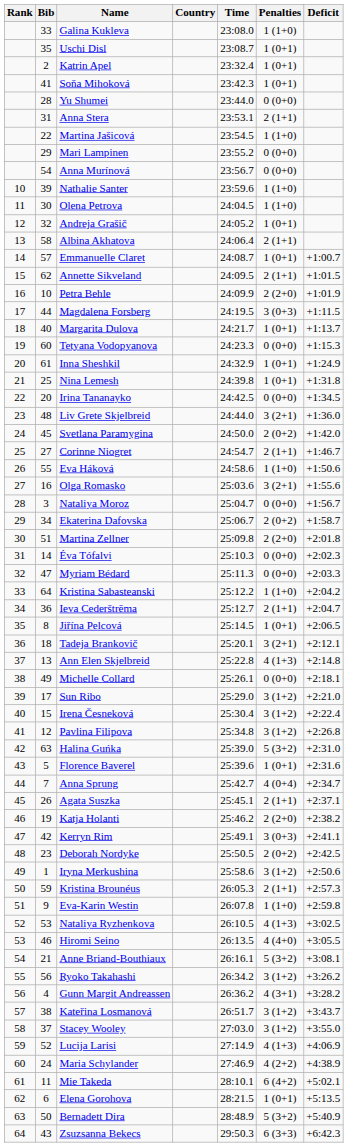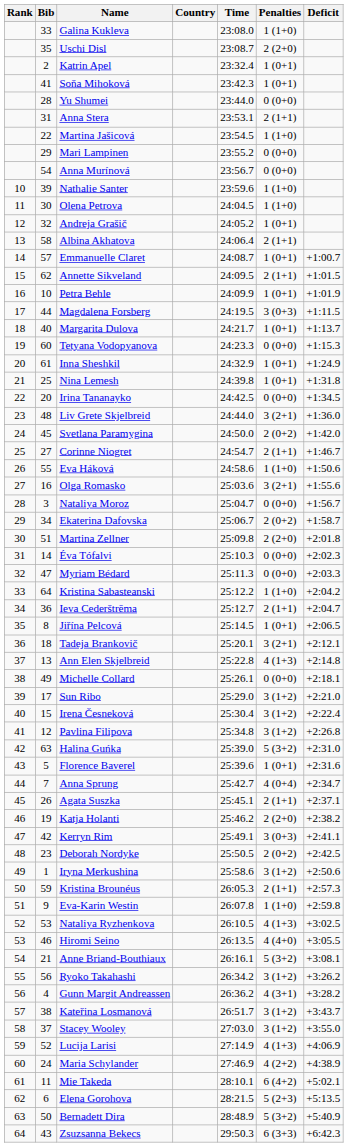 <table class="wikitable sortable" style="text-align:center">
 <tr>
 <th>Rank</th>
 <th>Bib</th>
 <th>Name</th>
 <th>Country</th>
 <th>Time</th>
 <th>Penalties</th>
 <th>Deficit</th>
 </tr>
 <tr>
 <td></td>
 <td>33</td>
 <td align=left><a href='#'>Galina Kukleva</a></td>
 <td align=left></td>
 <td>23:08.0</td>
 <td>1 (1+0)</td>
 <td></td>
 </tr>
 <tr>
 <td></td>
 <td>35</td>
 <td align=left><a href='#'>Uschi Disl</a></td>
 <td align=left></td>
 <td>23:08.7</td>
-<td>1 (0+1)</td>
+<td>2 (2+0)</td>
 <td></td>
 </tr>
 <tr>
 <td></td>
 <td>2</td>
 <td align=left><a href='#'>Katrin Apel</a></td>
 <td align=left></td>
 <td>23:32.4</td>
 <td>1 (0+1)</td>
 <td></td>
 </tr>
 <tr>
 <td></td>
 <td>41</td>
 <td align=left><a href='#'>Soňa Mihoková</a></td>
 <td align=left></td>
 <td>23:42.3</td>
 <td>1 (0+1)</td>
 <td></td>
 </tr>
 <tr>
 <td></td>
 <td>28</td>
 <td align=left><a href='#'>Yu Shumei</a></td>
 <td align=left></td>
 <td>23:44.0</td>
 <td>0 (0+0)</td>
 <td></td>
 </tr>
 <tr>
 <td></td>
 <td>31</td>
 <td align=left><a href='#'>Anna Stera</a></td>
 <td align=left></td>
 <td>23:53.1</td>
 <td>2 (1+1)</td>
 <td></td>
 </tr>
 <tr>
 <td></td>
 <td>22</td>
 <td align=left><a href='#'>Martina Jašicová</a></td>
 <td align=left></td>
 <td>23:54.5</td>
 <td>1 (1+0)</td>
 <td></td>
 </tr>
 <tr>
 <td></td>
 <td>29</td>
 <td align=left><a href='#'>Mari Lampinen</a></td>
 <td align=left></td>
 <td>23:55.2</td>
 <td>0 (0+0)</td>
 <td></td>
 </tr>
 <tr>
 <td></td>
 <td>54</td>
 <td align=left><a href='#'>Anna Murínová</a></td>
 <td align=left></td>
 <td>23:56.7</td>
 <td>0 (0+0)</td>
 <td></td>
 </tr>
 <tr>
 <td>10</td>
 <td>39</td>
 <td align=left><a href='#'>Nathalie Santer</a></td>
 <td align=left></td>
 <td>23:59.6</td>
 <td>1 (1+0)</td>
 <td></td>
 </tr>
 <tr>
 <td>11</td>
 <td>30</td>
 <td align=left><a href='#'>Olena Petrova</a></td>
 <td align=left></td>
 <td>24:04.5</td>
 <td>1 (1+0)</td>
 <td></td>
 </tr>
 <tr>
 <td>12</td>
 <td>32</td>
 <td align=left><a href='#'>Andreja Grašič</a></td>
 <td align=left></td>
 <td>24:05.2</td>
 <td>1 (0+1)</td>
 <td></td>
 </tr>
 <tr>
 <td>13</td>
 <td>58</td>
 <td align=left><a href='#'>Albina Akhatova</a></td>
 <td align=left></td>
 <td>24:06.4</td>
 <td>2 (1+1)</td>
 <td></td>
 </tr>
 <tr>
 <td>14</td>
 <td>57</td>
 <td align=left><a href='#'>Emmanuelle Claret</a></td>
 <td align=left></td>
 <td>24:08.7</td>
 <td>1 (0+1)</td>
 <td>+1:00.7</td>
 </tr>
 <tr>
 <td>15</td>
 <td>62</td>
 <td align=left><a href='#'>Annette Sikveland</a></td>
 <td align=left></td>
 <td>24:09.5</td>
 <td>2 (1+1)</td>
 <td>+1:01.5</td>
 </tr>
 <tr>
 <td>16</td>
 <td>10</td>
 <td align=left><a href='#'>Petra Behle</a></td>
 <td align=left></td>
 <td>24:09.9</td>
-<td>2 (2+0)</td>
+<td>1 (0+1)</td>
 <td>+1:01.9</td>
 </tr>
 <tr>
 <td>17</td>
 <td>44</td>
 <td align=left><a href='#'>Magdalena Forsberg</a></td>
 <td align=left></td>
 <td>24:19.5</td>
 <td>3 (0+3)</td>
 <td>+1:11.5</td>
 </tr>
 <tr>
 <td>18</td>
 <td>40</td>
 <td align=left><a href='#'>Margarita Dulova</a></td>
 <td align=left></td>
 <td>24:21.7</td>
 <td>1 (0+1)</td>
 <td>+1:13.7</td>
 </tr>
 <tr>
 <td>19</td>
 <td>60</td>
 <td align=left><a href='#'>Tetyana Vodopyanova</a></td>
 <td align=left></td>
 <td>24:23.3</td>
 <td>0 (0+0)</td>
 <td>+1:15.3</td>
 </tr>
 <tr>
 <td>20</td>
 <td>61</td>
 <td align=left><a href='#'>Inna Sheshkil</a></td>
 <td align=left></td>
 <td>24:32.9</td>
 <td>1 (0+1)</td>
 <td>+1:24.9</td>
 </tr>
 <tr>
 <td>21</td>
 <td>25</td>
 <td align=left><a href='#'>Nina Lemesh</a></td>
 <td align=left></td>
 <td>24:39.8</td>
 <td>1 (0+1)</td>
 <td>+1:31.8</td>
 </tr>
 <tr>
 <td>22</td>
 <td>20</td>
 <td align=left><a href='#'>Irina Tananayko</a></td>
 <td align=left></td>
 <td>24:42.5</td>
 <td>0 (0+0)</td>
 <td>+1:34.5</td>
 </tr>
 <tr>
 <td>23</td>
 <td>48</td>
 <td align=left><a href='#'>Liv Grete Skjelbreid</a></td>
 <td align=left></td>
 <td>24:44.0</td>
 <td>3 (2+1)</td>
 <td>+1:36.0</td>
 </tr>
 <tr>
 <td>24</td>
 <td>45</td>
 <td align=left><a href='#'>Svetlana Paramygina</a></td>
 <td align=left></td>
 <td>24:50.0</td>
 <td>2 (0+2)</td>
 <td>+1:42.0</td>
 </tr>
 <tr>
 <td>25</td>
 <td>27</td>
 <td align=left><a href='#'>Corinne Niogret</a></td>
 <td align=left></td>
 <td>24:54.7</td>
 <td>2 (1+1)</td>
 <td>+1:46.7</td>
 </tr>
 <tr>
 <td>26</td>
 <td>55</td>
 <td align=left><a href='#'>Eva Háková</a></td>
 <td align=left></td>
 <td>24:58.6</td>
 <td>1 (1+0)</td>
 <td>+1:50.6</td>
 </tr>
 <tr>
 <td>27</td>
 <td>16</td>
 <td align=left><a href='#'>Olga Romasko</a></td>
 <td align=left></td>
 <td>25:03.6</td>
 <td>3 (2+1)</td>
 <td>+1:55.6</td>
 </tr>
 <tr>
 <td>28</td>
 <td>3</td>
 <td align=left><a href='#'>Nataliya Moroz</a></td>
 <td align=left></td>
 <td>25:04.7</td>
 <td>0 (0+0)</td>
 <td>+1:56.7</td>
 </tr>
 <tr>
 <td>29</td>
 <td>34</td>
 <td align=left><a href='#'>Ekaterina Dafovska</a></td>
 <td align=left></td>
 <td>25:06.7</td>
 <td>2 (0+2)</td>
 <td>+1:58.7</td>
 </tr>
 <tr>
 <td>30</td>
 <td>51</td>
 <td align=left><a href='#'>Martina Zellner</a></td>
 <td align=left></td>
 <td>25:09.8</td>
 <td>2 (2+0)</td>
 <td>+2:01.8</td>
 </tr>
 <tr>
 <td>31</td>
 <td>14</td>
 <td align=left><a href='#'>Éva Tófalvi</a></td>
 <td align=left></td>
 <td>25:10.3</td>
 <td>0 (0+0)</td>
 <td>+2:02.3</td>
 </tr>
 <tr>
 <td>32</td>
 <td>47</td>
 <td align=left><a href='#'>Myriam Bédard</a></td>
 <td align=left></td>
 <td>25:11.3</td>
 <td>0 (0+0)</td>
 <td>+2:03.3</td>
 </tr>
 <tr>
 <td>33</td>
 <td>64</td>
 <td align=left><a href='#'>Kristina Sabasteanski</a></td>
 <td align=left></td>
 <td>25:12.2</td>
 <td>1 (1+0)</td>
 <td>+2:04.2</td>
 </tr>
 <tr>
 <td>34</td>
 <td>36</td>
 <td align=left><a href='#'>Ieva Cederštrēma</a></td>
 <td align=left></td>
 <td>25:12.7</td>
 <td>2 (1+1)</td>
 <td>+2:04.7</td>
 </tr>
 <tr>
 <td>35</td>
 <td>8</td>
 <td align=left><a href='#'>Jiřína Pelcová</a></td>
 <td align=left></td>
 <td>25:14.5</td>
 <td>1 (0+1)</td>
 <td>+2:06.5</td>
 </tr>
 <tr>
 <td>36</td>
 <td>18</td>
 <td align=left><a href='#'>Tadeja Brankovič</a></td>
 <td align=left></td>
 <td>25:20.1</td>
 <td>3 (2+1)</td>
 <td>+2:12.1</td>
 </tr>
 <tr>
 <td>37</td>
 <td>13</td>
 <td align=left><a href='#'>Ann Elen Skjelbreid</a></td>
 <td align=left></td>
 <td>25:22.8</td>
 <td>4 (1+3)</td>
 <td>+2:14.8</td>
 </tr>
 <tr>
 <td>38</td>
 <td>49</td>
 <td align=left><a href='#'>Michelle Collard</a></td>
 <td align=left></td>
 <td>25:26.1</td>
 <td>0 (0+0)</td>
 <td>+2:18.1</td>
 </tr>
 <tr>
 <td>39</td>
 <td>17</td>
 <td align=left><a href='#'>Sun Ribo</a></td>
 <td align=left></td>
 <td>25:29.0</td>
 <td>3 (1+2)</td>
 <td>+2:21.0</td>
 </tr>
 <tr>
 <td>40</td>
 <td>15</td>
 <td align=left><a href='#'>Irena Česneková</a></td>
 <td align=left></td>
 <td>25:30.4</td>
 <td>3 (1+2)</td>
 <td>+2:22.4</td>
 </tr>
 <tr>
 <td>41</td>
 <td>12</td>
 <td align=left><a href='#'>Pavlina Filipova</a></td>
 <td align=left></td>
 <td>25:34.8</td>
 <td>3 (1+2)</td>
 <td>+2:26.8</td>
 </tr>
 <tr>
 <td>42</td>
 <td>63</td>
 <td align=left><a href='#'>Halina Guńka</a></td>
 <td align=left></td>
 <td>25:39.0</td>
 <td>5 (3+2)</td>
 <td>+2:31.0</td>
 </tr>
 <tr>
 <td>43</td>
 <td>5</td>
 <td align=left><a href='#'>Florence Baverel</a></td>
 <td align=left></td>
 <td>25:39.6</td>
 <td>1 (0+1)</td>
 <td>+2:31.6</td>
 </tr>
 <tr>
 <td>44</td>
 <td>7</td>
 <td align=left><a href='#'>Anna Sprung</a></td>
 <td align=left></td>
 <td>25:42.7</td>
 <td>4 (0+4)</td>
 <td>+2:34.7</td>
 </tr>
 <tr>
 <td>45</td>
 <td>26</td>
 <td align=left><a href='#'>Agata Suszka</a></td>
 <td align=left></td>
 <td>25:45.1</td>
 <td>2 (1+1)</td>
 <td>+2:37.1</td>
 </tr>
 <tr>
 <td>46</td>
 <td>19</td>
 <td align=left><a href='#'>Katja Holanti</a></td>
 <td align=left></td>
 <td>25:46.2</td>
 <td>2 (2+0)</td>
 <td>+2:38.2</td>
 </tr>
 <tr>
 <td>47</td>
 <td>42</td>
 <td align=left><a href='#'>Kerryn Rim</a></td>
 <td align=left></td>
 <td>25:49.1</td>
 <td>3 (0+3)</td>
 <td>+2:41.1</td>
 </tr>
 <tr>
 <td>48</td>
 <td>23</td>
 <td align=left><a href='#'>Deborah Nordyke</a></td>
 <td align=left></td>
 <td>25:50.5</td>
 <td>2 (0+2)</td>
 <td>+2:42.5</td>
 </tr>
 <tr>
 <td>49</td>
 <td>1</td>
 <td align=left><a href='#'>Iryna Merkushina</a></td>
 <td align=left></td>
 <td>25:58.6</td>
 <td>3 (1+2)</td>
 <td>+2:50.6</td>
 </tr>
 <tr>
 <td>50</td>
 <td>59</td>
 <td align=left><a href='#'>Kristina Brounéus</a></td>
 <td align=left></td>
 <td>26:05.3</td>
 <td>2 (1+1)</td>
 <td>+2:57.3</td>
 </tr>
 <tr>
 <td>51</td>
 <td>9</td>
 <td align=left><a href='#'>Eva-Karin Westin</a></td>
 <td align=left></td>
 <td>26:07.8</td>
 <td>1 (1+0)</td>
 <td>+2:59.8</td>
 </tr>
 <tr>
 <td>52</td>
 <td>53</td>
 <td align=left><a href='#'>Nataliya Ryzhenkova</a></td>
 <td align=left></td>
 <td>26:10.5</td>
 <td>4 (1+3)</td>
 <td>+3:02.5</td>
 </tr>
 <tr>
 <td>53</td>
 <td>46</td>
 <td align=left><a href='#'>Hiromi Seino</a></td>
 <td align=left></td>
 <td>26:13.5</td>
 <td>4 (4+0)</td>
 <td>+3:05.5</td>
 </tr>
 <tr>
 <td>54</td>
 <td>21</td>
 <td align=left><a href='#'>Anne Briand-Bouthiaux</a></td>
 <td align=left></td>
 <td>26:16.1</td>
 <td>5 (3+2)</td>
 <td>+3:08.1</td>
 </tr>
 <tr>
 <td>55</td>
 <td>56</td>
 <td align=left><a href='#'>Ryoko Takahashi</a></td>
 <td align=left></td>
 <td>26:34.2</td>
 <td>3 (1+2)</td>
 <td>+3:26.2</td>
 </tr>
 <tr>
 <td>56</td>
 <td>4</td>
 <td align=left><a href='#'>Gunn Margit Andreassen</a></td>
 <td align=left></td>
 <td>26:36.2</td>
 <td>4 (3+1)</td>
 <td>+3:28.2</td>
 </tr>
 <tr>
 <td>57</td>
 <td>38</td>
 <td align=left><a href='#'>Kateřina Losmanová</a></td>
 <td align=left></td>
 <td>26:51.7</td>
 <td>3 (1+2)</td>
 <td>+3:43.7</td>
 </tr>
 <tr>
 <td>58</td>
 <td>37</td>
 <td align=left><a href='#'>Stacey Wooley</a></td>
 <td align=left></td>
 <td>27:03.0</td>
 <td>3 (1+2)</td>
 <td>+3:55.0</td>
 </tr>
 <tr>
 <td>59</td>
 <td>52</td>
 <td align=left><a href='#'>Lucija Larisi</a></td>
 <td align=left></td>
 <td>27:14.9</td>
 <td>4 (1+3)</td>
 <td>+4:06.9</td>
 </tr>
 <tr>
 <td>60</td>
 <td>24</td>
 <td align=left><a href='#'>Maria Schylander</a></td>
 <td align=left></td>
 <td>27:46.9</td>
 <td>4 (2+2)</td>
 <td>+4:38.9</td>
 </tr>
 <tr>
 <td>61</td>
 <td>11</td>
 <td align=left><a href='#'>Mie Takeda</a></td>
 <td align=left></td>
 <td>28:10.1</td>
 <td>6 (4+2)</td>
 <td>+5:02.1</td>
 </tr>
 <tr>
 <td>62</td>
 <td>6</td>
 <td align=left><a href='#'>Elena Gorohova</a></td>
 <td align=left></td>
 <td>28:21.5</td>
-<td>1 (0+1)</td>
+<td>5 (2+3)</td>
 <td>+5:13.5</td>
 </tr>
 <tr>
 <td>63</td>
 <td>50</td>
 <td align=left><a href='#'>Bernadett Dira</a></td>
 <td align=left></td>
 <td>28:48.9</td>
 <td>5 (3+2)</td>
 <td>+5:40.9</td>
 </tr>
 <tr>
 <td>64</td>
 <td>43</td>
 <td align=left><a href='#'>Zsuzsanna Bekecs</a></td>
 <td align=left></td>
 <td>29:50.3</td>
 <td>6 (3+3)</td>
 <td>+6:42.3</td>
 </tr>
 </table>
